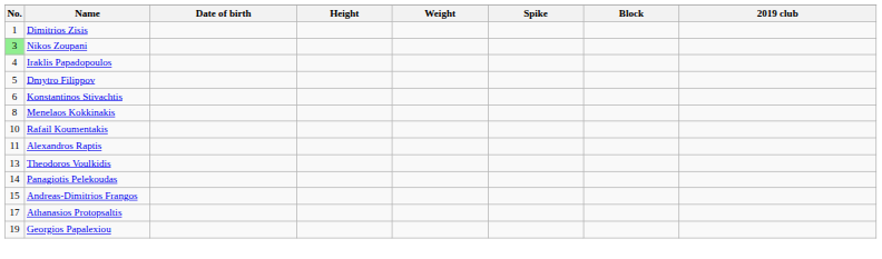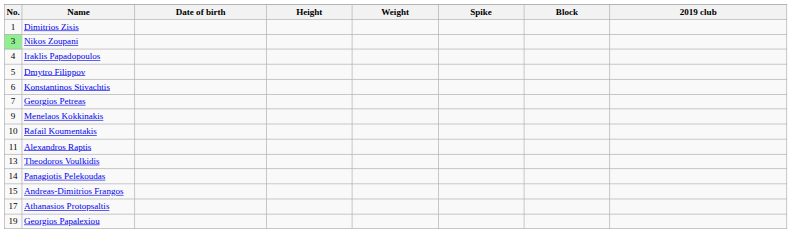 <table class="wikitable sortable" style="font-size:90%; text-align:center;">
 <tr>
 </tr>
 <tr>
 <th>No.</th>
 <th style="width:12em">Name</th>
 <th style="width:14em">Date of birth</th>
 <th style="width:9em">Height</th>
 <th style="width:9em">Weight</th>
 <th style="width:9em">Spike</th>
 <th style="width:9em">Block</th>
 <th style="width:19em">2019 club</th>
 </tr>
 <tr>
 <td>1</td>
 <td align=left><a href='#'>Dimitrios Zisis</a></td>
 <td></td>
 <td></td>
 <td></td>
 <td></td>
 <td></td>
 <td></td>
 </tr>
 <tr>
 <td style="background: lightgreen;">3</td>
 <td align=left><a href='#'>Nikos Zoupani</a></td>
 <td></td>
 <td></td>
 <td></td>
 <td></td>
 <td></td>
 <td></td>
 </tr>
 <tr>
 <td>4</td>
 <td align=left><a href='#'>Iraklis Papadopoulos</a></td>
 <td></td>
 <td></td>
 <td></td>
 <td></td>
 <td></td>
 <td></td>
 </tr>
 <tr>
 <td>5</td>
 <td align=left><a href='#'>Dmytro Filippov</a></td>
 <td></td>
 <td></td>
 <td></td>
 <td></td>
 <td></td>
 <td></td>
 </tr>
 <tr>
 <td>6</td>
 <td align=left><a href='#'>Konstantinos Stivachtis</a></td>
 <td></td>
 <td></td>
 <td></td>
 <td></td>
 <td></td>
 <td></td>
 </tr>
 <tr>
-<td>8</td>
+<td>7</td>
+<td align=left><a href='#'>Georgios Petreas</a></td>
+<td></td>
+<td></td>
+<td></td>
+<td></td>
+<td></td>
+<td></td>
+</tr>
+<tr>
+<td>9</td>
 <td align=left><a href='#'>Menelaos Kokkinakis</a></td>
 <td></td>
 <td></td>
 <td></td>
 <td></td>
 <td></td>
 <td></td>
 </tr>
 <tr>
 <td>10</td>
 <td align=left><a href='#'>Rafail Koumentakis</a></td>
 <td></td>
 <td></td>
 <td></td>
 <td></td>
 <td></td>
 <td></td>
 </tr>
 <tr>
 <td>11</td>
 <td align=left><a href='#'>Alexandros Raptis</a></td>
 <td></td>
 <td></td>
 <td></td>
 <td></td>
 <td></td>
 <td></td>
 </tr>
 <tr>
 <td>13</td>
 <td align=left><a href='#'>Theodoros Voulkidis</a></td>
 <td></td>
 <td></td>
 <td></td>
 <td></td>
 <td></td>
 <td></td>
 </tr>
 <tr>
 <td>14</td>
 <td align=left><a href='#'>Panagiotis Pelekoudas</a></td>
 <td></td>
 <td></td>
 <td></td>
 <td></td>
 <td></td>
 <td></td>
 </tr>
 <tr>
 <td>15</td>
 <td align=left><a href='#'>Andreas-Dimitrios Frangos</a></td>
 <td></td>
 <td></td>
 <td></td>
 <td></td>
 <td></td>
 <td></td>
 </tr>
 <tr>
 <td>17</td>
 <td align=left><a href='#'>Athanasios Protopsaltis</a></td>
 <td></td>
 <td></td>
 <td></td>
 <td></td>
 <td></td>
 <td></td>
 </tr>
 <tr>
 <td>19</td>
 <td align=left><a href='#'>Georgios Papalexiou</a></td>
 <td></td>
 <td></td>
 <td></td>
 <td></td>
 <td></td>
 <td></td>
 </tr>
 </table>
